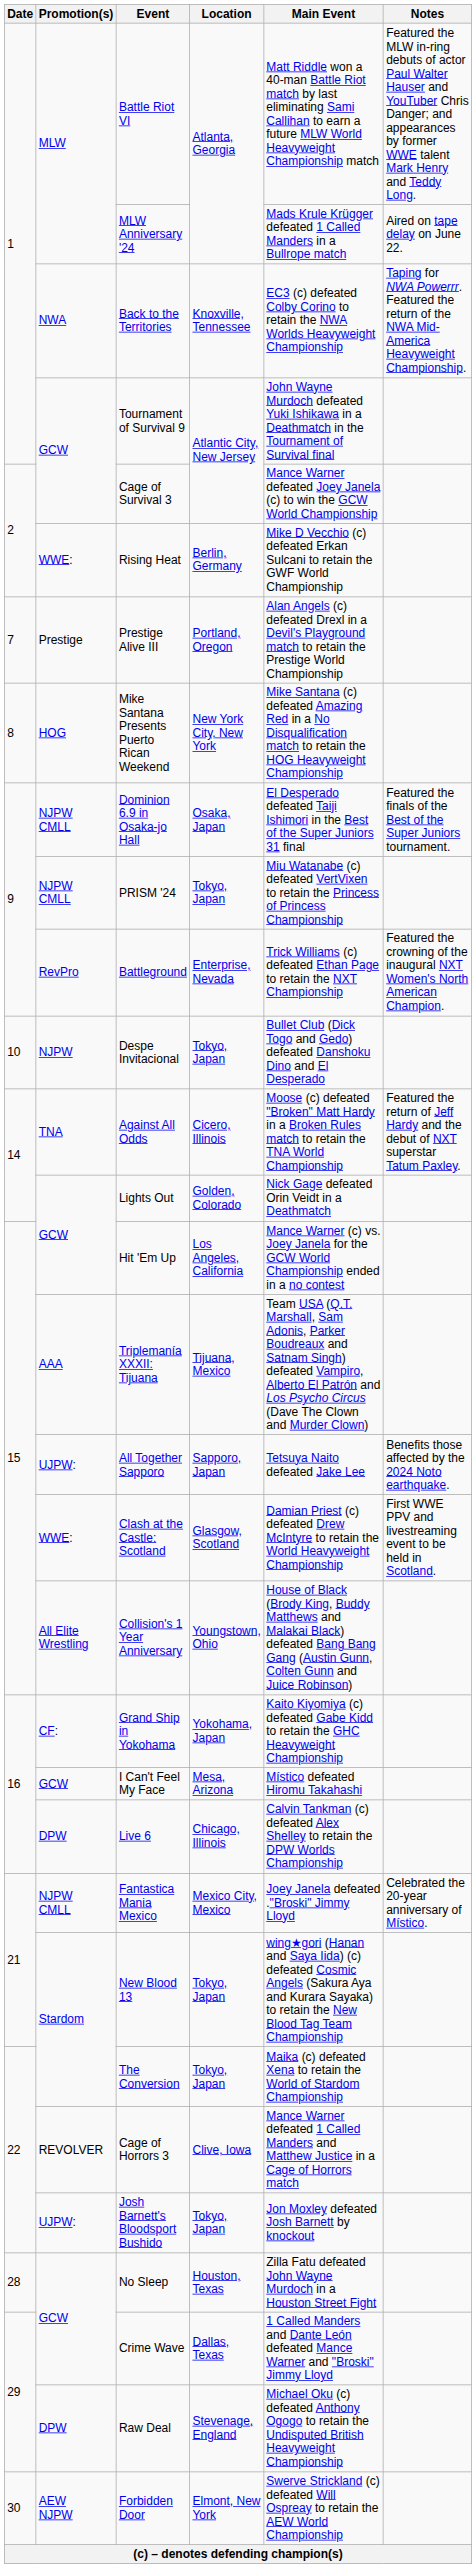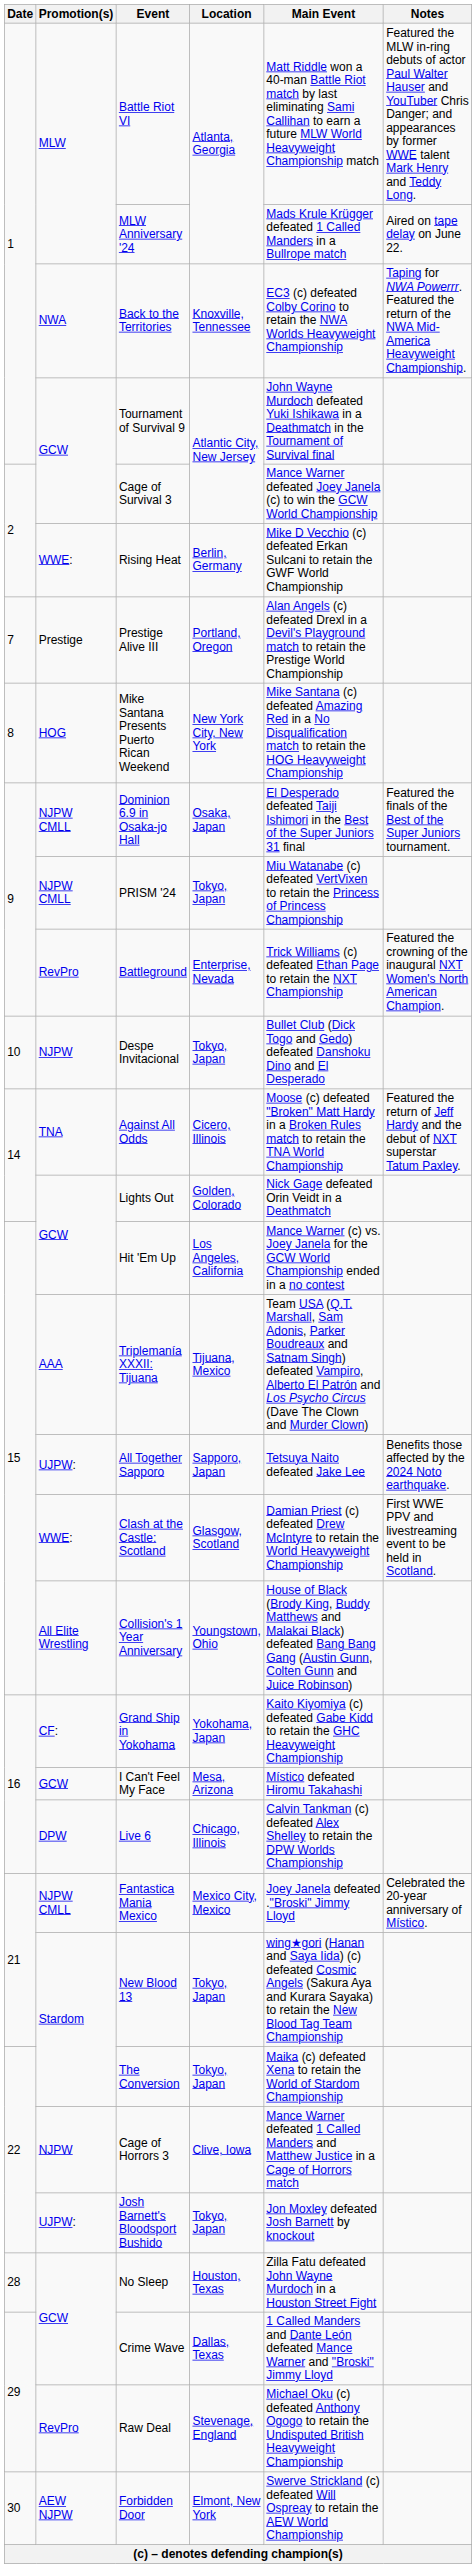 <table class="wikitable" style="width:100%;">
 <tr>
 <th width="5%">Date</th>
 <th width="5%">Promotion(s)</th>
 <th style="width:15%;">Event</th>
 <th style="width:15%;">Location</th>
 <th style="width:40%;">Main Event</th>
 <th style="width:20%;">Notes</th>
 </tr>
 <tr>
 <td rowspan=4>1</td>
 <td rowspan=2><a href='#'>MLW</a></td>
 <td><a href='#'>Battle Riot VI</a></td>
 <td rowspan=2><a href='#'>Atlanta, Georgia</a></td>
 <td><a href='#'>Matt Riddle</a> won a 40-man <a href='#'>Battle Riot match</a> by last eliminating <a href='#'>Sami Callihan</a> to earn a future <a href='#'>MLW World Heavyweight Championship</a> match</td>
 <td>Featured the MLW in-ring debuts of actor <a href='#'>Paul Walter Hauser</a> and <a href='#'>YouTuber</a> Chris Danger; and appearances by former <a href='#'>WWE</a> talent <a href='#'>Mark Henry</a> and <a href='#'>Teddy Long</a>.</td>
 </tr>
 <tr>
 <td><a href='#'>MLW Anniversary '24</a></td>
 <td><a href='#'>Mads Krule Krügger</a> defeated <a href='#'>1 Called Manders</a> in a <a href='#'>Bullrope match</a></td>
 <td>Aired on <a href='#'>tape delay</a> on June 22.</td>
 </tr>
 <tr>
 <td><a href='#'>NWA</a></td>
 <td><a href='#'>Back to the Territories</a></td>
 <td><a href='#'>Knoxville, Tennessee</a></td>
 <td><a href='#'>EC3</a> (c) defeated <a href='#'>Colby Corino</a> to retain the <a href='#'>NWA Worlds Heavyweight Championship</a></td>
 <td><a href='#'>Taping</a> for <em><a href='#'>NWA Powerrr</a></em>. Featured the return of the <a href='#'>NWA Mid-America Heavyweight Championship</a>.</td>
 </tr>
 <tr>
 <td rowspan=2><a href='#'>GCW</a></td>
 <td>Tournament of Survival 9</td>
 <td rowspan=2><a href='#'>Atlantic City, New Jersey</a></td>
 <td><a href='#'>John Wayne Murdoch</a> defeated <a href='#'>Yuki Ishikawa</a> in a <a href='#'>Deathmatch</a> in the <a href='#'>Tournament of Survival final</a></td>
 <td></td>
 </tr>
 <tr>
 <td rowspan=2>2</td>
 <td>Cage of Survival 3</td>
 <td><a href='#'>Mance Warner</a> defeated <a href='#'>Joey Janela</a> (c) to win the <a href='#'>GCW World Championship</a></td>
 <td></td>
 </tr>
 <tr>
 <td><a href='#'>WWE</a>:</td>
 <td>Rising Heat</td>
 <td><a href='#'>Berlin, Germany</a></td>
 <td><a href='#'>Mike D Vecchio</a> (c) defeated Erkan Sulcani to retain the GWF World Championship</td>
 <td></td>
 </tr>
 <tr>
 <td>7</td>
 <td>Prestige</td>
 <td>Prestige Alive III</td>
 <td><a href='#'>Portland, Oregon</a></td>
 <td><a href='#'>Alan Angels</a> (c) defeated Drexl in a <a href='#'>Devil's Playground match</a> to retain the Prestige World Championship</td>
 <td></td>
 </tr>
 <tr>
 <td>8</td>
 <td><a href='#'>HOG</a></td>
 <td>Mike Santana Presents Puerto Rican Weekend</td>
 <td><a href='#'>New York City, New York</a></td>
 <td><a href='#'>Mike Santana</a> (c) defeated <a href='#'>Amazing Red</a> in a <a href='#'>No Disqualification match</a> to retain the <a href='#'>HOG Heavyweight Championship</a></td>
 <td></td>
 </tr>
 <tr>
 <td rowspan=3>9</td>
 <td><a href='#'>NJPW</a><br><a href='#'>CMLL</a></td>
 <td><a href='#'>Dominion 6.9 in Osaka-jo Hall</a></td>
 <td><a href='#'>Osaka, Japan</a></td>
 <td><a href='#'>El Desperado</a> defeated <a href='#'>Taiji Ishimori</a> in the <a href='#'>Best of the Super Juniors 31</a> final</td>
 <td>Featured the finals of the <a href='#'>Best of the Super Juniors</a> tournament.</td>
 </tr>
 <tr>
 <td><a href='#'>NJPW</a><br><a href='#'>CMLL</a></td>
 <td>PRISM '24</td>
 <td><a href='#'>Tokyo, Japan</a></td>
 <td><a href='#'>Miu Watanabe</a> (c) defeated <a href='#'>VertVixen</a> to retain the <a href='#'>Princess of Princess Championship</a></td>
 <td></td>
 </tr>
 <tr>
 <td><a href='#'>RevPro</a></td>
 <td><a href='#'>Battleground</a></td>
 <td><a href='#'>Enterprise, Nevada</a></td>
 <td><a href='#'>Trick Williams</a> (c) defeated <a href='#'>Ethan Page</a> to retain the <a href='#'>NXT Championship</a></td>
 <td>Featured the crowning of the inaugural <a href='#'>NXT Women's North American Champion</a>.</td>
 </tr>
 <tr>
 <td>10</td>
 <td><a href='#'>NJPW</a></td>
 <td>Despe Invitacional</td>
 <td><a href='#'>Tokyo, Japan</a></td>
 <td><a href='#'>Bullet Club</a> (<a href='#'>Dick Togo</a> and <a href='#'>Gedo</a>) defeated <a href='#'>Danshoku Dino</a> and <a href='#'>El Desperado</a></td>
 <td></td>
 </tr>
 <tr>
 <td rowspan=2>14</td>
 <td><a href='#'>TNA</a></td>
 <td><a href='#'>Against All Odds</a></td>
 <td><a href='#'>Cicero, Illinois</a></td>
 <td><a href='#'>Moose</a> (c) defeated <a href='#'>"Broken" Matt Hardy</a> in a <a href='#'>Broken Rules match</a> to retain the <a href='#'>TNA World Championship</a></td>
 <td>Featured the return of <a href='#'>Jeff Hardy</a> and the debut of <a href='#'>NXT</a> superstar <a href='#'>Tatum Paxley</a>.</td>
 </tr>
 <tr>
 <td rowspan=2><a href='#'>GCW</a></td>
 <td>Lights Out</td>
 <td><a href='#'>Golden, Colorado</a></td>
 <td><a href='#'>Nick Gage</a> defeated Orin Veidt in a <a href='#'>Deathmatch</a></td>
 <td></td>
 </tr>
 <tr>
 <td rowspan=5>15</td>
 <td>Hit 'Em Up</td>
 <td><a href='#'>Los Angeles, California</a></td>
 <td><a href='#'>Mance Warner</a> (c) vs. <a href='#'>Joey Janela</a> for the <a href='#'>GCW World Championship</a> ended in a <a href='#'>no contest</a></td>
 <td></td>
 </tr>
 <tr>
 <td><a href='#'>AAA</a></td>
 <td><a href='#'>Triplemanía XXXII: Tijuana</a></td>
 <td><a href='#'>Tijuana, Mexico</a></td>
 <td>Team <a href='#'>USA</a> (<a href='#'>Q.T. Marshall</a>, <a href='#'>Sam Adonis</a>, <a href='#'>Parker Boudreaux</a> and <a href='#'>Satnam Singh</a>) defeated <a href='#'>Vampiro</a>, <a href='#'>Alberto El Patrón</a> and <em><a href='#'>Los Psycho Circus</a></em> (Dave The Clown and <a href='#'>Murder Clown</a>)</td>
 <td></td>
 </tr>
 <tr>
 <td><a href='#'>UJPW</a>:</td>
 <td><a href='#'>All Together Sapporo</a></td>
 <td><a href='#'>Sapporo, Japan</a></td>
 <td><a href='#'>Tetsuya Naito</a> defeated <a href='#'>Jake Lee</a></td>
 <td>Benefits those affected by the <a href='#'>2024 Noto earthquake</a>.</td>
 </tr>
 <tr>
 <td><a href='#'>WWE</a>:</td>
 <td><a href='#'>Clash at the Castle: Scotland</a></td>
 <td><a href='#'>Glasgow, Scotland</a></td>
 <td><a href='#'>Damian Priest</a> (c) defeated <a href='#'>Drew McIntyre</a> to retain the <a href='#'>World Heavyweight Championship</a></td>
 <td>First WWE PPV and livestreaming event to be held in <a href='#'>Scotland</a>.</td>
 </tr>
 <tr>
 <td><a href='#'>All Elite Wrestling</a></td>
 <td><a href='#'>Collision's 1 Year Anniversary</a></td>
 <td><a href='#'>Youngstown, Ohio</a></td>
 <td><a href='#'>House of Black</a> (<a href='#'>Brody King</a>, <a href='#'>Buddy Matthews</a> and <a href='#'>Malakai Black</a>) defeated <a href='#'>Bang Bang Gang</a> (<a href='#'>Austin Gunn</a>, <a href='#'>Colten Gunn</a> and <a href='#'>Juice Robinson</a>)</td>
 </tr>
 <tr>
 <td rowspan=3>16</td>
 <td><a href='#'>CF</a>:</td>
 <td><a href='#'>Grand Ship in Yokohama</a></td>
 <td><a href='#'>Yokohama, Japan</a></td>
 <td><a href='#'>Kaito Kiyomiya</a> (c) defeated <a href='#'>Gabe Kidd</a> to retain the <a href='#'>GHC Heavyweight Championship</a></td>
 <td></td>
 </tr>
 <tr>
 <td><a href='#'>GCW</a></td>
 <td>I Can't Feel My Face</td>
 <td><a href='#'>Mesa, Arizona</a></td>
 <td><a href='#'>Místico</a> defeated <a href='#'>Hiromu Takahashi</a></td>
 <td></td>
 </tr>
 <tr>
 <td><a href='#'>DPW</a></td>
 <td><a href='#'>Live 6</a></td>
 <td><a href='#'>Chicago, Illinois</a></td>
 <td><a href='#'>Calvin Tankman</a> (c) defeated <a href='#'>Alex Shelley</a> to retain the <a href='#'>DPW Worlds Championship</a></td>
 <td></td>
 </tr>
 <tr>
 <td rowspan=2>21</td>
 <td><a href='#'>NJPW</a><br><a href='#'>CMLL</a></td>
 <td><a href='#'>Fantastica Mania Mexico</a></td>
 <td><a href='#'>Mexico City, Mexico</a></td>
 <td><a href='#'>Joey Janela</a> defeated .<a href='#'>"Broski" Jimmy Lloyd</a></td>
 <td>Celebrated the 20-year anniversary of <a href='#'>Místico</a>.</td>
 </tr>
 <tr>
 <td rowspan=2><a href='#'>Stardom</a></td>
 <td><a href='#'>New Blood 13</a></td>
 <td><a href='#'>Tokyo, Japan</a></td>
 <td><a href='#'>wing★gori</a> (<a href='#'>Hanan</a> and <a href='#'>Saya Iida</a>) (c) defeated <a href='#'>Cosmic Angels</a> (Sakura Aya and Kurara Sayaka) to retain the <a href='#'>New Blood Tag Team Championship</a></td>
 <td></td>
 </tr>
 <tr>
 <td rowspan=3>22</td>
 <td><a href='#'>The Conversion</a></td>
 <td><a href='#'>Tokyo, Japan</a></td>
 <td><a href='#'>Maika</a> (c) defeated <a href='#'>Xena</a> to retain the <a href='#'>World of Stardom Championship</a></td>
 <td></td>
 </tr>
 <tr>
-<td>REVOLVER</td>
+<td><a href='#'>NJPW</a></td>
 <td>Cage of Horrors 3</td>
 <td><a href='#'>Clive, Iowa</a></td>
 <td><a href='#'>Mance Warner</a> defeated <a href='#'>1 Called Manders</a> and <a href='#'>Matthew Justice</a> in a <a href='#'>Cage of Horrors match</a></td>
 <td></td>
 </tr>
 <tr>
 <td><a href='#'>UJPW</a>:</td>
 <td><a href='#'>Josh Barnett's Bloodsport Bushido</a></td>
 <td><a href='#'>Tokyo, Japan</a></td>
 <td><a href='#'>Jon Moxley</a> defeated <a href='#'>Josh Barnett</a> by <a href='#'>knockout</a></td>
 <td></td>
 </tr>
 <tr>
 <td>28</td>
 <td rowspan=2><a href='#'>GCW</a></td>
 <td>No Sleep</td>
 <td><a href='#'>Houston, Texas</a></td>
 <td>Zilla Fatu defeated <a href='#'>John Wayne Murdoch</a> in a <a href='#'>Houston Street Fight</a></td>
 <td></td>
 </tr>
 <tr>
 <td rowspan=2>29</td>
 <td>Crime Wave</td>
 <td><a href='#'>Dallas, Texas</a></td>
 <td><a href='#'>1 Called Manders</a> and <a href='#'>Dante León</a> defeated <a href='#'>Mance Warner</a> and <a href='#'>"Broski" Jimmy Lloyd</a></td>
 <td></td>
 </tr>
 <tr>
-<td><a href='#'>DPW</a></td>
+<td><a href='#'>RevPro</a></td>
 <td>Raw Deal</td>
 <td><a href='#'>Stevenage, England</a></td>
 <td><a href='#'>Michael Oku</a> (c) defeated <a href='#'>Anthony Ogogo</a> to retain the <a href='#'>Undisputed British Heavyweight Championship</a></td>
 <td></td>
 </tr>
 <tr>
 <td>30</td>
 <td><a href='#'>AEW</a><br><a href='#'>NJPW</a></td>
 <td><a href='#'>Forbidden Door</a></td>
 <td><a href='#'>Elmont, New York</a></td>
 <td><a href='#'>Swerve Strickland</a> (c) defeated <a href='#'>Will Ospreay</a> to retain the <a href='#'>AEW World Championship</a></td>
 <td></td>
 </tr>
 <tr>
 <th colspan="6">(c) – denotes defending champion(s)</th>
 </tr>
 </table>
